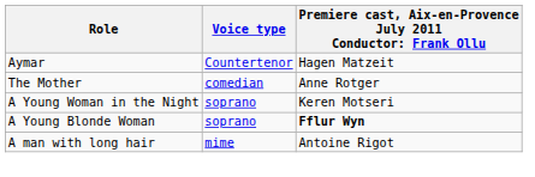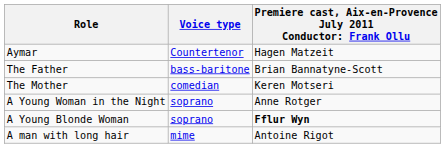 <table class="wikitable">
 <tr>
 <th>Role</th>
 <th><a href='#'>Voice type</a></th>
 <th>Premiere cast, Aix-en-Provence<br> July 2011<br>Conductor: <a href='#'>Frank Ollu</a></th>
 </tr>
 <tr>
 <td>Aymar</td>
 <td><a href='#'>Countertenor</a></td>
 <td>Hagen Matzeit</td>
 </tr>
 <tr>
+<td>The Father</td>
+<td><a href='#'>bass-baritone</a></td>
+<td>Brian Bannatyne-Scott</td>
+</tr>
+<tr>
 <td>The Mother</td>
 <td><a href='#'>comedian</a></td>
-<td>Anne Rotger</td>
+<td>Keren Motseri</td>
 </tr>
 <tr>
 <td>A Young Woman in the Night</td>
 <td><a href='#'>soprano</a></td>
-<td>Keren Motseri</td>
+<td>Anne Rotger</td>
 </tr>
 <tr>
 <td>A Young Blonde Woman</td>
 <td><a href='#'>soprano</a></td>
 <td><strong>Fflur Wyn</strong></td>
 </tr>
 <tr>
 <td>A man with long hair</td>
 <td><a href='#'>mime</a></td>
 <td>Antoine Rigot</td>
 </tr>
 </table>
